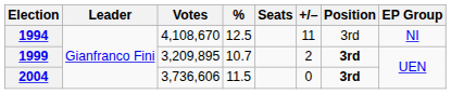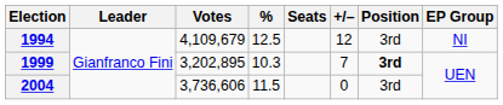 <table class="wikitable" style="text-align:center">
 <tr>
 <th>Election</th>
 <th>Leader</th>
 <th>Votes</th>
 <th>%</th>
 <th>Seats</th>
 <th>+/–</th>
 <th>Position</th>
 <th>EP Group</th>
 </tr>
 <tr>
 <th><a href='#'>1994</a></th>
 <td rowspan=3 style="text-align:center;"><a href='#'>Gianfranco Fini</a></td>
-<td>4,108,670</td>
+<td>4,109,679</td>
 <td>12.5</td>
 <td></td>
-<td> 11</td>
+<td> 12</td>
 <td> 3rd</td>
 <td><a href='#'>NI</a></td>
 </tr>
 <tr>
 <th><a href='#'>1999</a></th>
-<td>3,209,895</td>
-<td>10.7</td>
+<td>3,202,895</td>
+<td>10.3</td>
 <td></td>
-<td style="text-align:center;"> 2</td>
+<td style="text-align:center;"> 7</td>
 <td><strong> 3rd</strong></td>
 <td rowspan=2><a href='#'>UEN</a></td>
 </tr>
 <tr>
 <th><a href='#'>2004</a></th>
 <td>3,736,606</td>
 <td>11.5</td>
 <td></td>
 <td> 0</td>
-<td><strong> 3rd</strong></td>
+<td> 3rd</td>
 </tr>
 </table>
